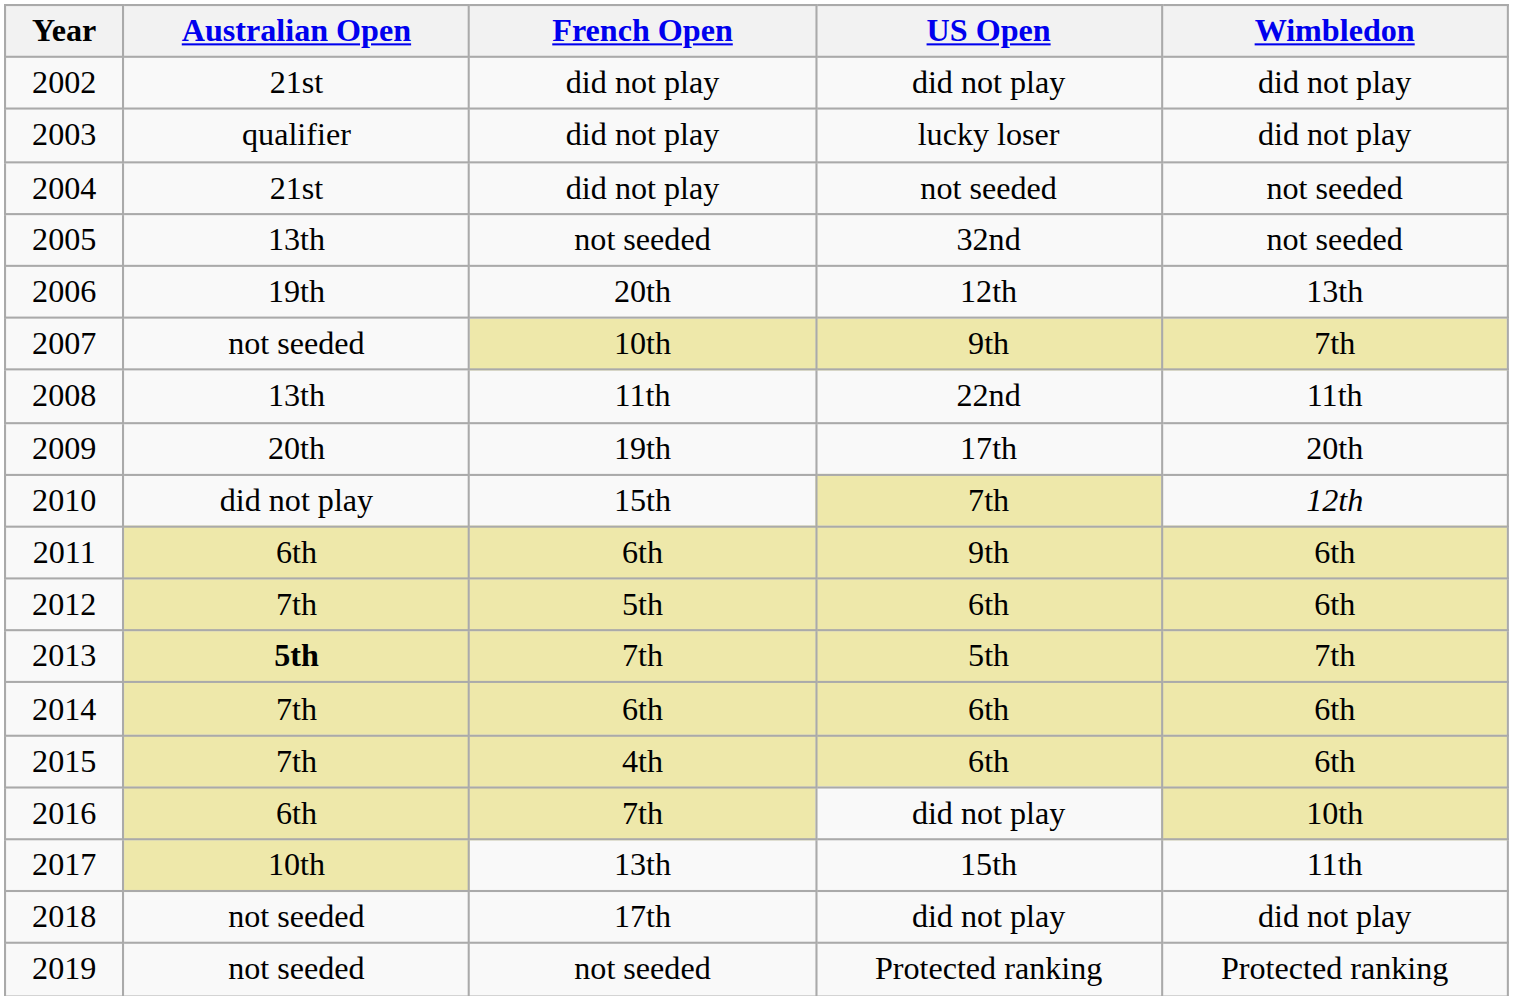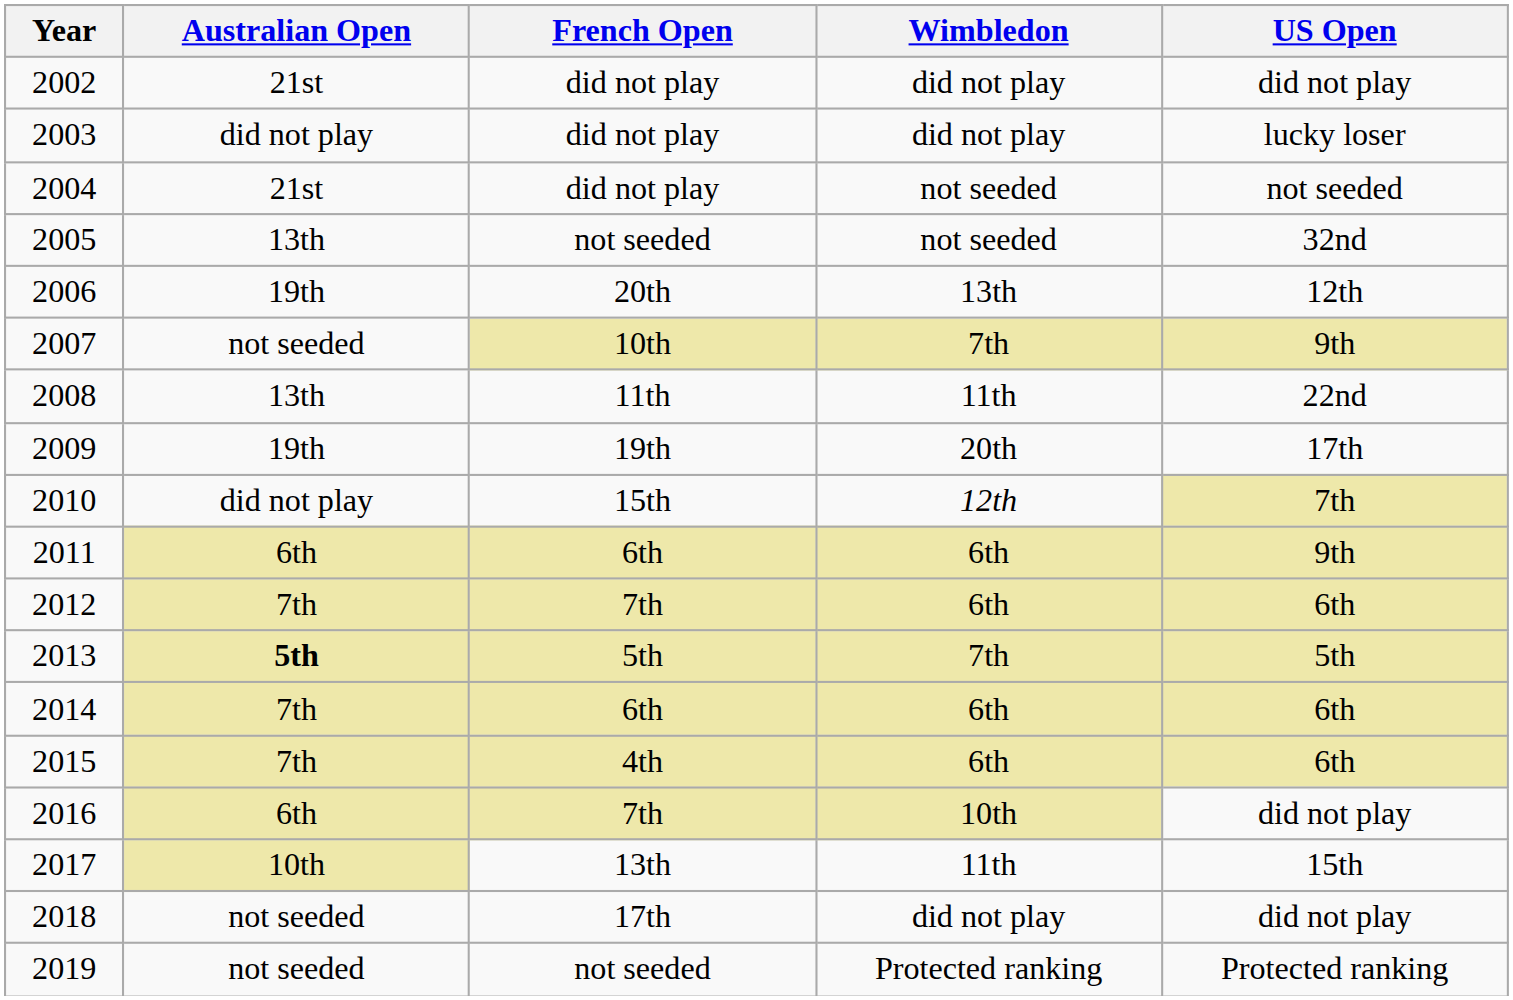 <table class=wikitable style=text-align:center;font-size:97%>
 <tr>
 <th width=50>Year</th>
 <th width=160><a href='#'>Australian Open</a></th>
 <th width=160><a href='#'>French Open</a></th>
+<th width=160><a href='#'>Wimbledon</a></th>
 <th width=160><a href='#'>US Open</a></th>
-<th width=160><a href='#'>Wimbledon</a></th>
 </tr>
 <tr>
 <td>2002</td>
 <td>21st</td>
 <td>did not play</td>
 <td>did not play</td>
 <td>did not play</td>
 </tr>
 <tr>
 <td>2003</td>
-<td>qualifier</td>
+<td>did not play</td>
+<td>did not play</td>
 <td>did not play</td>
 <td>lucky loser</td>
-<td>did not play</td>
 </tr>
 <tr>
 <td>2004</td>
 <td>21st</td>
 <td>did not play</td>
 <td>not seeded</td>
 <td>not seeded</td>
 </tr>
 <tr>
 <td>2005</td>
 <td>13th</td>
 <td>not seeded</td>
+<td>not seeded</td>
 <td>32nd</td>
-<td>not seeded</td>
 </tr>
 <tr>
 <td>2006</td>
 <td>19th</td>
 <td>20th</td>
+<td>13th</td>
 <td>12th</td>
-<td>13th</td>
 </tr>
 <tr>
 <td>2007</td>
 <td>not seeded</td>
 <td bgcolor=eee8aa>10th</td>
+<td bgcolor=eee8aa>7th</td>
 <td bgcolor=eee8aa>9th</td>
-<td bgcolor=eee8aa>7th</td>
 </tr>
 <tr>
 <td>2008</td>
 <td>13th</td>
 <td>11th</td>
+<td>11th</td>
 <td>22nd</td>
-<td>11th</td>
 </tr>
 <tr>
 <td>2009</td>
+<td>19th</td>
+<td>19th</td>
 <td>20th</td>
-<td>19th</td>
 <td>17th</td>
-<td>20th</td>
 </tr>
 <tr>
 <td>2010</td>
 <td>did not play</td>
 <td>15th</td>
+<td><em>12th</em></td>
 <td style="background:#eee8aa;">7th</td>
-<td><em>12th</em></td>
 </tr>
 <tr>
 <td>2011</td>
 <td bgcolor=eee8aa>6th</td>
 <td bgcolor=eee8aa>6th</td>
+<td bgcolor=eee8aa>6th</td>
 <td bgcolor=eee8aa>9th</td>
-<td bgcolor=eee8aa>6th</td>
 </tr>
 <tr>
 <td>2012</td>
 <td bgcolor=eee8aa>7th</td>
-<td bgcolor=eee8aa>5th</td>
+<td bgcolor=eee8aa>7th</td>
 <td bgcolor=eee8aa>6th</td>
 <td bgcolor=eee8aa>6th</td>
 </tr>
 <tr>
 <td>2013</td>
 <td bgcolor=eee8aa><strong>5th</strong></td>
+<td bgcolor=eee8aa>5th</td>
 <td bgcolor=eee8aa>7th</td>
 <td bgcolor=eee8aa>5th</td>
-<td bgcolor=eee8aa>7th</td>
 </tr>
 <tr>
 <td>2014</td>
 <td bgcolor=eee8aa>7th</td>
 <td bgcolor=eee8aa>6th</td>
 <td bgcolor=eee8aa>6th</td>
 <td bgcolor=eee8aa>6th</td>
 </tr>
 <tr>
 <td>2015</td>
 <td bgcolor=eee8aa>7th</td>
 <td bgcolor=eee8aa>4th</td>
 <td bgcolor=eee8aa>6th</td>
 <td bgcolor=eee8aa>6th</td>
 </tr>
 <tr>
 <td>2016</td>
 <td bgcolor=eee8aa>6th</td>
 <td bgcolor=eee8aa>7th</td>
+<td bgcolor=eee8aa>10th</td>
 <td>did not play</td>
-<td bgcolor=eee8aa>10th</td>
 </tr>
 <tr>
 <td>2017</td>
 <td bgcolor=eee8aa>10th</td>
 <td>13th</td>
+<td>11th</td>
 <td>15th</td>
-<td>11th</td>
 </tr>
 <tr>
 <td>2018</td>
 <td>not seeded</td>
 <td>17th</td>
 <td>did not play</td>
 <td>did not play</td>
 </tr>
 <tr>
 <td>2019</td>
 <td>not seeded</td>
 <td>not seeded</td>
 <td>Protected ranking</td>
 <td>Protected ranking</td>
 </tr>
 </table>
